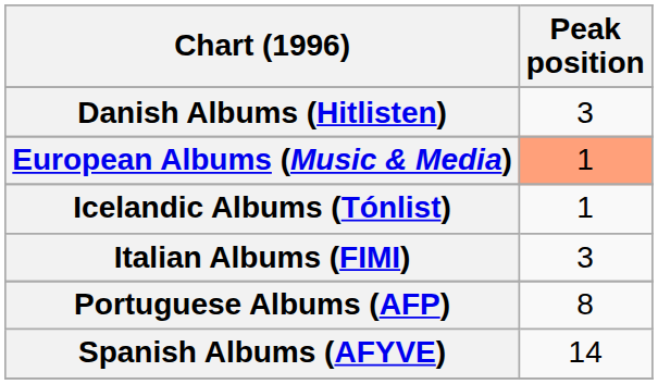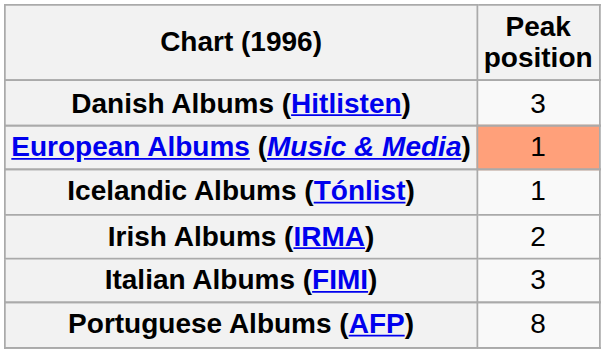 <table class="wikitable sortable plainrowheaders" style="text-align:center">
 <tr>
 <th scope="col">Chart (1996)</th>
 <th scope="col">Peak<br>position</th>
 </tr>
 <tr>
 </tr>
 <tr>
 </tr>
 <tr>
 </tr>
 <tr>
 </tr>
 <tr>
 </tr>
 <tr>
 <th scope="row">Danish Albums (<a href='#'>Hitlisten</a>)</th>
 <td>3</td>
 </tr>
 <tr>
 </tr>
 <tr>
 <th scope="row"><a href='#'>European Albums</a> (<em><a href='#'>Music & Media</a></em>)</th>
 <td style="background: lightsalmon;">1</td>
 </tr>
 <tr>
 </tr>
 <tr>
 </tr>
 <tr>
 </tr>
 <tr>
 </tr>
 <tr>
 <th scope="row">Icelandic Albums (<a href='#'>Tónlist</a>)</th>
 <td>1</td>
 </tr>
 <tr>
+<th scope="row">Irish Albums (<a href='#'>IRMA</a>)</th>
+<td>2</td>
+</tr>
+<tr>
 <th scope="row">Italian Albums (<a href='#'>FIMI</a>)</th>
 <td align=center>3</td>
 </tr>
 <tr>
 </tr>
 <tr>
 </tr>
 <tr>
 <th scope="row">Portuguese Albums (<a href='#'>AFP</a>)</th>
 <td>8</td>
-</tr>
-<tr>
-<th scope="row">Spanish Albums (<a href='#'>AFYVE</a>)</th>
-<td>14</td>
 </tr>
 <tr>
 </tr>
 <tr>
 </tr>
 <tr>
 </tr>
 <tr>
 </tr>
 <tr>
 </tr>
 <tr>
 </tr>
 <tr>
 </tr>
 </table>
